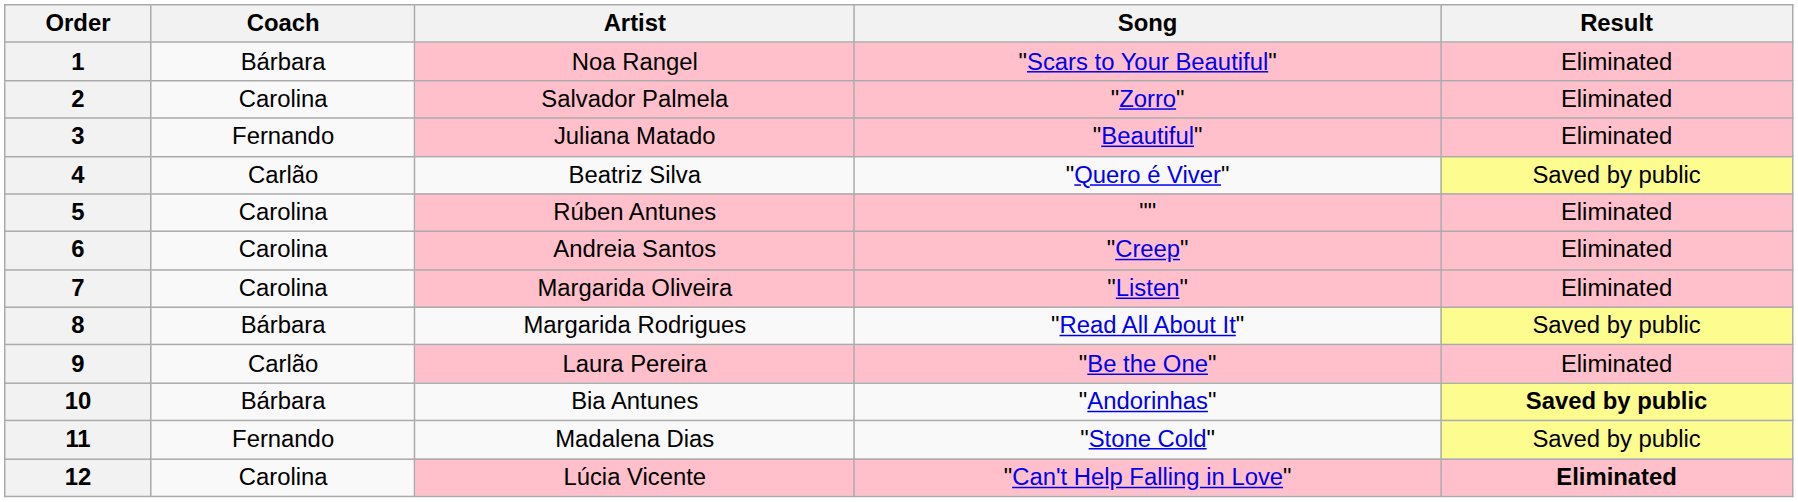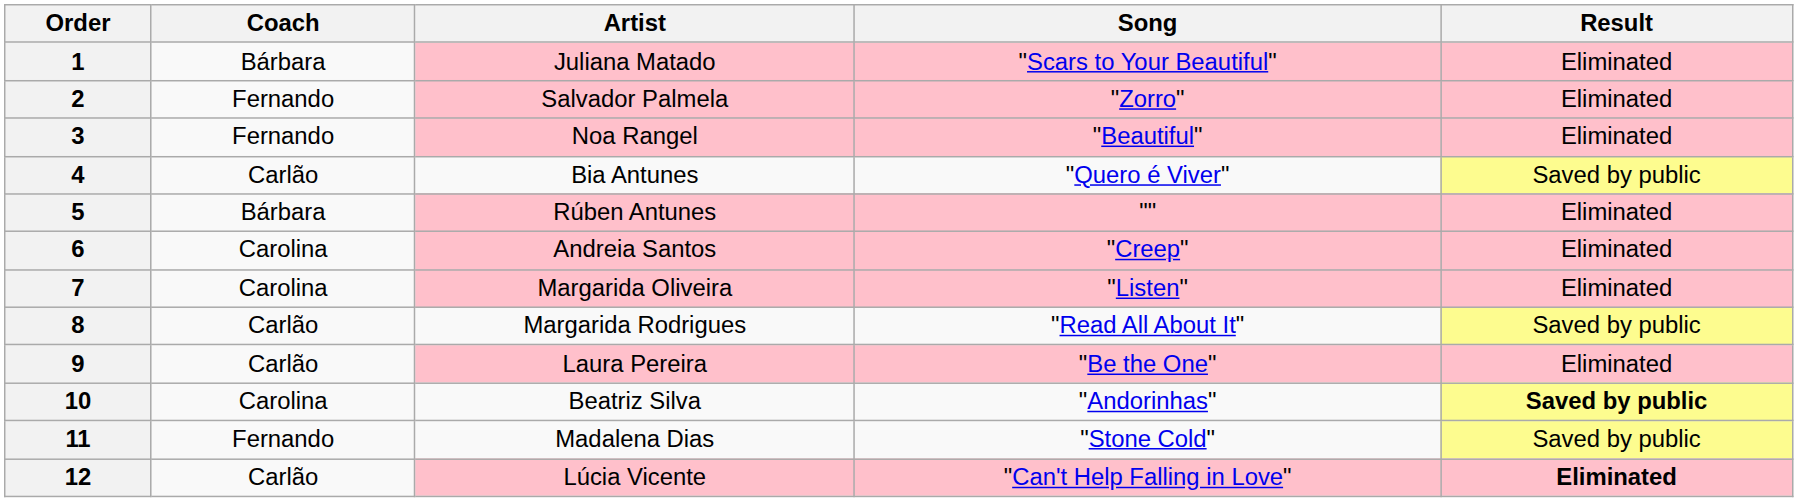 <table class="wikitable" style="text-align:center; width:95%">
 <tr>
 <th style="width:05%">Order</th>
 <th style="width:09%">Coach</th>
 <th style="width:15%">Artist</th>
 <th style="width:20%">Song</th>
 <th style="width:12%">Result</th>
 </tr>
 <tr>
 <th>1</th>
 <td>Bárbara</td>
-<td style="background:pink">Noa Rangel</td>
+<td style="background:pink">Juliana Matado</td>
 <td style="background:pink">"<a href='#'>Scars to Your Beautiful</a>"</td>
 <td style="background:pink">Eliminated</td>
 </tr>
 <tr>
 <th>2</th>
-<td>Carolina</td>
+<td>Fernando</td>
 <td style="background:pink">Salvador Palmela</td>
 <td style="background:pink">"<a href='#'>Zorro</a>"</td>
 <td style="background:pink">Eliminated</td>
 </tr>
 <tr>
 <th>3</th>
 <td>Fernando</td>
-<td style="background:pink">Juliana Matado</td>
+<td style="background:pink">Noa Rangel</td>
 <td style="background:pink">"<a href='#'>Beautiful</a>"</td>
 <td style="background:pink">Eliminated</td>
 </tr>
 <tr>
 <th>4</th>
 <td>Carlão</td>
-<td>Beatriz Silva</td>
+<td>Bia Antunes</td>
 <td>"<a href='#'>Quero é Viver</a>"</td>
 <td style="background:#fdfc8f">Saved by public</td>
 </tr>
 <tr>
 <th>5</th>
-<td>Carolina</td>
+<td>Bárbara</td>
 <td style="background:pink">Rúben Antunes</td>
 <td style="background:pink">""</td>
 <td style="background:pink">Eliminated</td>
 </tr>
 <tr>
 <th>6</th>
 <td>Carolina</td>
 <td style="background:pink">Andreia Santos</td>
 <td style="background:pink">"<a href='#'>Creep</a>"</td>
 <td style="background:pink">Eliminated</td>
 </tr>
 <tr>
 <th>7</th>
 <td>Carolina</td>
 <td style="background:pink">Margarida Oliveira</td>
 <td style="background:pink">"<a href='#'>Listen</a>"</td>
 <td style="background:pink">Eliminated</td>
 </tr>
 <tr>
 <th>8</th>
-<td>Bárbara</td>
+<td>Carlão</td>
 <td>Margarida Rodrigues</td>
 <td>"<a href='#'>Read All About It</a>"</td>
 <td style="background:#fdfc8f">Saved by public</td>
 </tr>
 <tr>
 <th>9</th>
 <td>Carlão</td>
 <td style="background:pink">Laura Pereira</td>
 <td style="background:pink">"<a href='#'>Be the One</a>"</td>
 <td style="background:pink">Eliminated</td>
 </tr>
 <tr>
 <th>10</th>
-<td>Bárbara</td>
-<td>Bia Antunes</td>
+<td>Carolina</td>
+<td>Beatriz Silva</td>
 <td>"<a href='#'>Andorinhas</a>"</td>
 <td style="background:#fdfc8f"><strong>Saved by public</strong></td>
 </tr>
 <tr>
 <th>11</th>
 <td>Fernando</td>
 <td>Madalena Dias</td>
 <td>"<a href='#'>Stone Cold</a>"</td>
 <td style="background:#fdfc8f">Saved by public</td>
 </tr>
 <tr>
 <th>12</th>
-<td>Carolina</td>
+<td>Carlão</td>
 <td style="background:pink">Lúcia Vicente</td>
 <td style="background:pink">"<a href='#'>Can't Help Falling in Love</a>"</td>
 <td style="background:pink"><strong>Eliminated</strong></td>
 </tr>
 </table>
